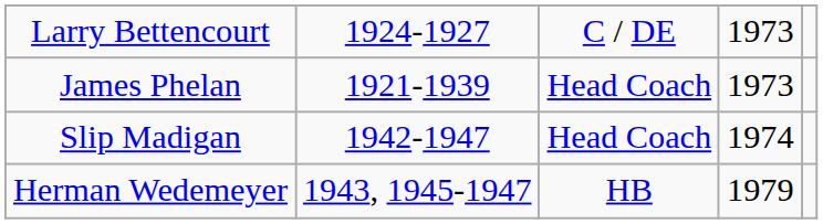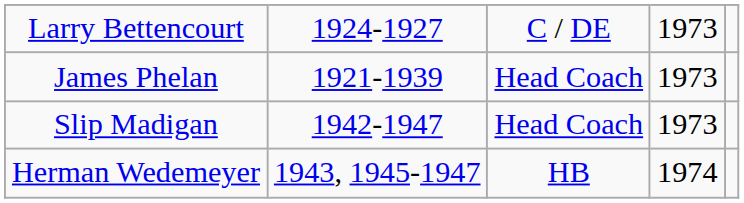 <table class="wikitable" style="text-align:center;">
 <tr>
 <td><a href='#'>Larry Bettencourt</a></td>
 <td><a href='#'>1924</a>-<a href='#'>1927</a></td>
 <td><a href='#'>C</a> / <a href='#'>DE</a></td>
 <td>1973</td>
 <td></td>
 </tr>
 <tr>
 <td><a href='#'>James Phelan</a></td>
 <td><a href='#'>1921</a>-<a href='#'>1939</a></td>
 <td><a href='#'>Head Coach</a></td>
 <td>1973</td>
 <td></td>
 </tr>
 <tr>
 <td><a href='#'>Slip Madigan</a></td>
 <td><a href='#'>1942</a>-<a href='#'>1947</a></td>
 <td><a href='#'>Head Coach</a></td>
-<td>1974</td>
+<td>1973</td>
 <td></td>
 </tr>
 <tr>
 <td><a href='#'>Herman Wedemeyer</a></td>
 <td><a href='#'>1943</a>, <a href='#'>1945</a>-<a href='#'>1947</a></td>
 <td><a href='#'>HB</a></td>
-<td>1979</td>
+<td>1974</td>
 <td></td>
 </tr>
 </table>
